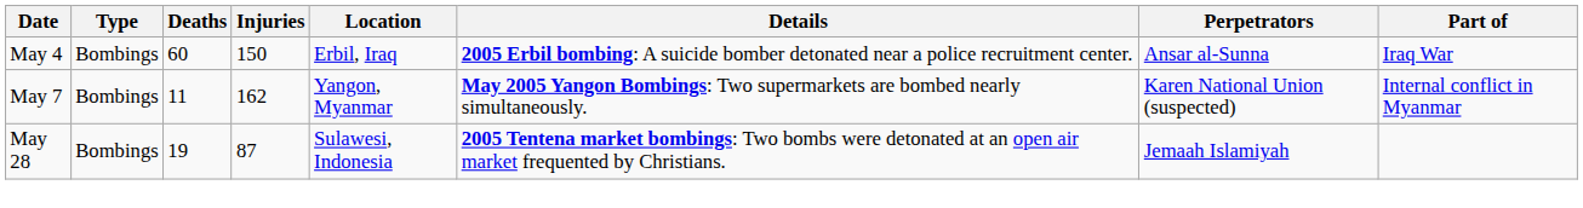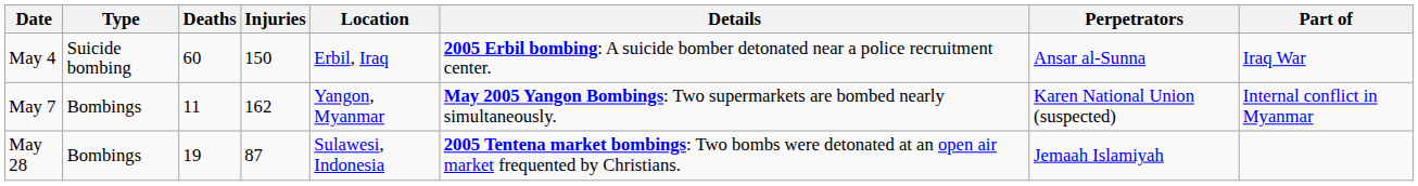 <table class="wikitable sortable" id="terrorIncidents2005May">
 <tr>
 <th>Date</th>
 <th>Type</th>
 <th>Deaths</th>
 <th>Injuries</th>
 <th>Location</th>
 <th>Details</th>
 <th>Perpetrators</th>
 <th>Part of</th>
 </tr>
 <tr>
 <td>May 4</td>
-<td>Bombings</td>
+<td>Suicide bombing</td>
 <td>60</td>
 <td>150</td>
 <td><a href='#'>Erbil</a>, <a href='#'>Iraq</a></td>
 <td><strong><a href='#'>2005 Erbil bombing</a></strong>: A suicide bomber detonated near a police recruitment center.</td>
 <td><a href='#'>Ansar al-Sunna</a></td>
 <td><a href='#'>Iraq War</a></td>
 </tr>
 <tr>
 <td>May 7</td>
 <td>Bombings</td>
 <td>11</td>
 <td>162</td>
 <td><a href='#'>Yangon</a>, <a href='#'>Myanmar</a></td>
 <td><strong><a href='#'>May 2005 Yangon Bombings</a></strong>: Two supermarkets are bombed nearly simultaneously.</td>
 <td><a href='#'>Karen National Union</a> (suspected)</td>
 <td><a href='#'>Internal conflict in Myanmar</a></td>
 </tr>
 <tr>
 <td>May 28</td>
 <td>Bombings</td>
 <td>19</td>
 <td>87</td>
 <td><a href='#'>Sulawesi</a>, <a href='#'>Indonesia</a></td>
 <td><strong><a href='#'>2005 Tentena market bombings</a></strong>: Two bombs were detonated at an <a href='#'>open air market</a> frequented by Christians.</td>
 <td><a href='#'>Jemaah Islamiyah</a></td>
 <td></td>
 </tr>
 </table>
